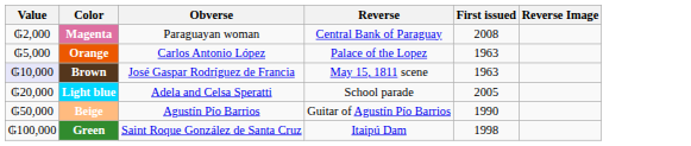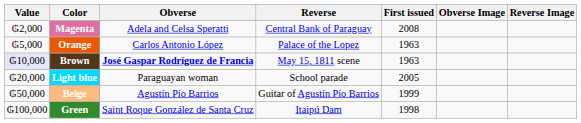 <table class="wikitable">
 <tr>
 <th>Value</th>
 <th>Color</th>
 <th>Obverse</th>
 <th>Reverse</th>
 <th>First issued</th>
+<th>Obverse Image</th>
 <th>Reverse Image</th>
 </tr>
 <tr style="text-align:center;">
 <td>₲2,000</td>
 <td style="text-align:center; background:#de6fa1; color:#fff;"><strong>Magenta</strong></td>
-<td>Paraguayan woman</td>
+<td><a href='#'>Adela and Celsa Speratti</a></td>
 <td><a href='#'>Central Bank of Paraguay</a></td>
 <td>2008</td>
+<td></td>
 <td></td>
 </tr>
 <tr style="text-align:center;">
 <td>₲5,000</td>
 <td style="text-align:center; background:#ec5800; color:#fff;"><strong>Orange</strong></td>
 <td><a href='#'>Carlos Antonio López</a></td>
 <td><a href='#'>Palace of the Lopez</a></td>
 <td>1963</td>
 <td></td>
+<td></td>
 </tr>
 <tr style="text-align:center;">
 <td style="background: lavender;">₲10,000</td>
 <td style="text-align:center; background:#54361c; color:#fff;"><strong>Brown</strong></td>
-<td><a href='#'>José Gaspar Rodríguez de Francia</a></td>
+<td><strong><a href='#'>José Gaspar Rodríguez de Francia</a></strong></td>
 <td><a href='#'>May 15, 1811</a> scene</td>
 <td>1963</td>
+<td></td>
 <td></td>
 </tr>
 <tr style="text-align:center;">
 <td>₲20,000</td>
 <td style="text-align:center; background:#00d8ff; color:#fff;"><strong>Light blue</strong></td>
-<td><a href='#'>Adela and Celsa Speratti</a></td>
+<td>Paraguayan woman</td>
 <td>School parade</td>
 <td>2005</td>
+<td></td>
 <td></td>
 </tr>
 <tr style="text-align:center;">
 <td>₲50,000</td>
 <td style="text-align:center; background:#ffbb7f; color:#fff;"><strong>Beige</strong></td>
 <td><a href='#'>Agustín Pío Barrios</a></td>
 <td>Guitar of <a href='#'>Agustín Pío Barrios</a></td>
-<td>1990</td>
+<td>1999</td>
+<td></td>
 <td></td>
 </tr>
 <tr style="text-align:center;">
 <td>₲100,000</td>
 <td style="text-align:center; background:#318b2e; color:#fff;"><strong>Green</strong></td>
 <td><a href='#'>Saint Roque González de Santa Cruz</a></td>
 <td><a href='#'>Itaipú Dam</a></td>
 <td>1998</td>
 <td></td>
+<td></td>
 </tr>
 </table>
